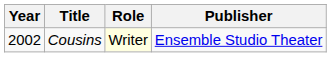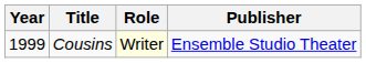 <table class="wikitable sortable plainrowheaders">
 <tr>
 <th scope="col">Year</th>
 <th scope="col">Title</th>
 <th scope="col">Role</th>
 <th scope="col">Publisher</th>
 </tr>
 <tr>
-<td>2002</td>
+<td>1999</td>
 <td><em>Cousins</em></td>
 <td style="background: lightyellow;">Writer</td>
 <td><a href='#'>Ensemble Studio Theater</a></td>
 </tr>
 </table>
